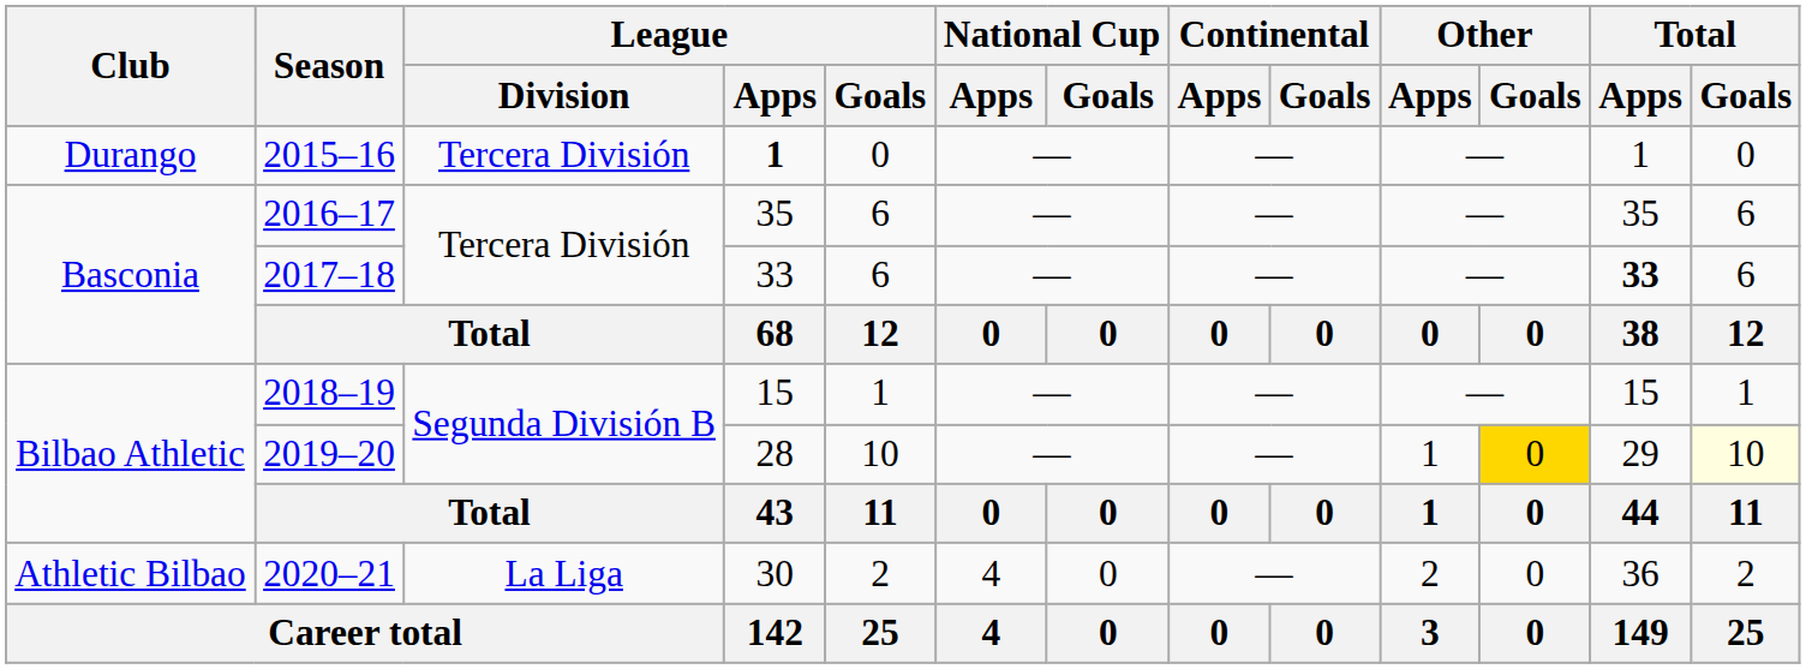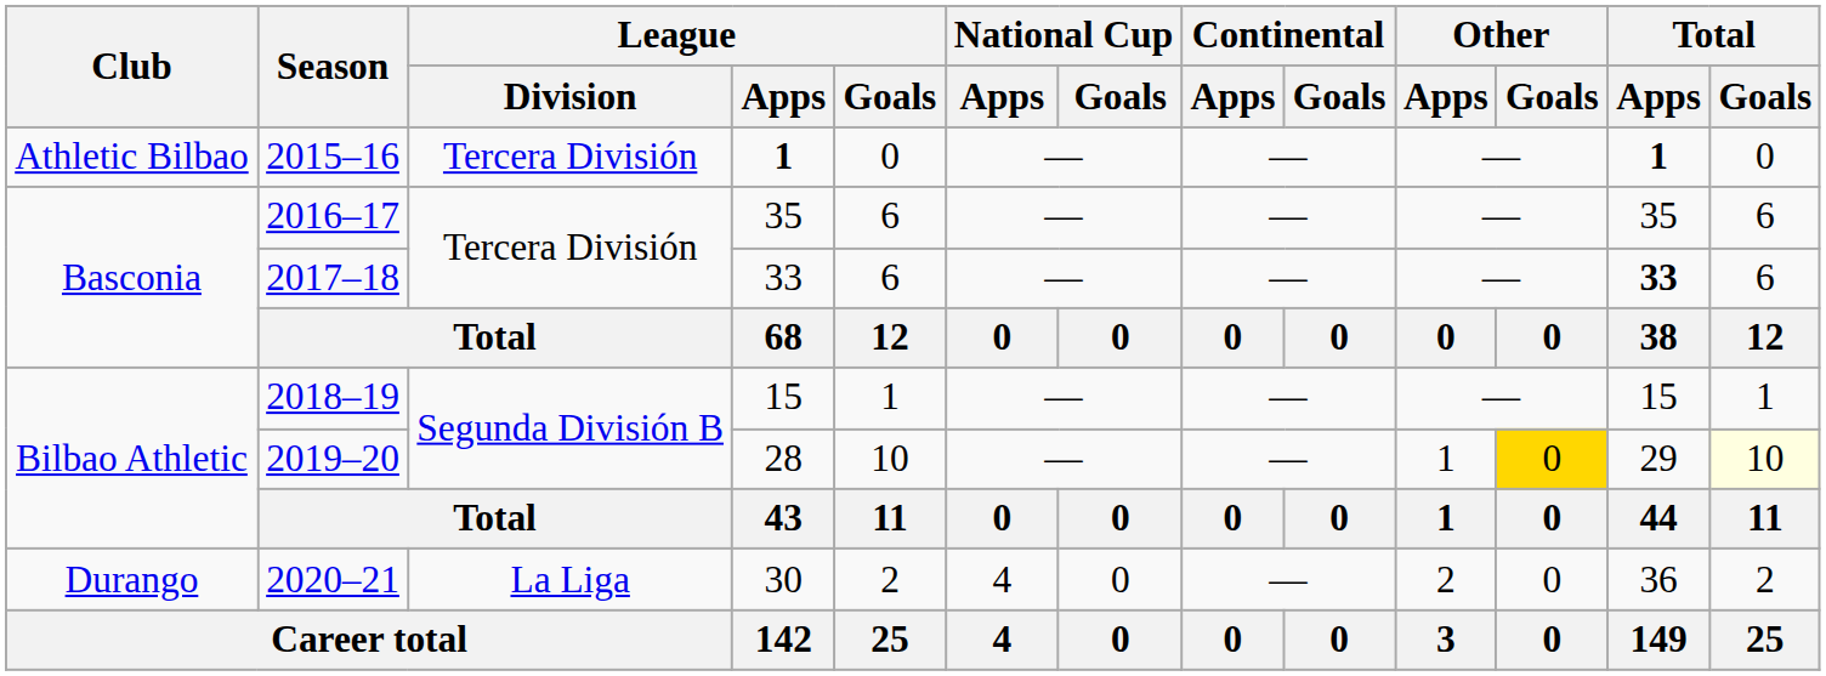 <table class="wikitable" style="text-align:center">
 <tr>
 <th rowspan="2">Club</th>
 <th rowspan="2">Season</th>
 <th colspan="3">League</th>
 <th colspan="2">National Cup</th>
 <th colspan="2">Continental</th>
 <th colspan="2">Other</th>
 <th colspan="2">Total</th>
 </tr>
 <tr>
 <th>Division</th>
 <th>Apps</th>
 <th>Goals</th>
 <th>Apps</th>
 <th>Goals</th>
 <th>Apps</th>
 <th>Goals</th>
 <th>Apps</th>
 <th>Goals</th>
 <th>Apps</th>
 <th>Goals</th>
 </tr>
 <tr>
-<td><a href='#'>Durango</a></td>
+<td><a href='#'>Athletic Bilbao</a></td>
 <td><a href='#'>2015–16</a></td>
 <td><a href='#'>Tercera División</a></td>
 <td><strong>1</strong></td>
 <td>0</td>
 <td colspan="2">—</td>
 <td colspan="2">—</td>
 <td colspan="2">—</td>
-<td>1</td>
+<td><strong>1</strong></td>
 <td>0</td>
 </tr>
 <tr>
 <td rowspan="3"><a href='#'>Basconia</a></td>
 <td><a href='#'>2016–17</a></td>
 <td rowspan="2">Tercera División</td>
 <td>35</td>
 <td>6</td>
 <td colspan="2">—</td>
 <td colspan="2">—</td>
 <td colspan="2">—</td>
 <td>35</td>
 <td>6</td>
 </tr>
 <tr>
 <td><a href='#'>2017–18</a></td>
 <td>33</td>
 <td>6</td>
 <td colspan="2">—</td>
 <td colspan="2">—</td>
 <td colspan="2">—</td>
 <td><strong>33</strong></td>
 <td>6</td>
 </tr>
 <tr>
 <th colspan="2">Total</th>
 <th>68</th>
 <th>12</th>
 <th>0</th>
 <th>0</th>
 <th>0</th>
 <th>0</th>
 <th>0</th>
 <th>0</th>
 <th>38</th>
 <th>12</th>
 </tr>
 <tr>
 <td rowspan="3"><a href='#'>Bilbao Athletic</a></td>
 <td><a href='#'>2018–19</a></td>
 <td rowspan="2"><a href='#'>Segunda División B</a></td>
 <td>15</td>
 <td>1</td>
 <td colspan="2">—</td>
 <td colspan="2">—</td>
 <td colspan="2">—</td>
 <td>15</td>
 <td>1</td>
 </tr>
 <tr>
 <td><a href='#'>2019–20</a></td>
 <td>28</td>
 <td>10</td>
 <td colspan="2">—</td>
 <td colspan="2">—</td>
 <td>1</td>
 <td style="background: gold;">0</td>
 <td>29</td>
 <td style="background: lightyellow;">10</td>
 </tr>
 <tr>
 <th colspan="2">Total</th>
 <th>43</th>
 <th>11</th>
 <th>0</th>
 <th>0</th>
 <th>0</th>
 <th>0</th>
 <th>1</th>
 <th>0</th>
 <th>44</th>
 <th>11</th>
 </tr>
 <tr>
-<td><a href='#'>Athletic Bilbao</a></td>
+<td><a href='#'>Durango</a></td>
 <td><a href='#'>2020–21</a></td>
 <td><a href='#'>La Liga</a></td>
 <td>30</td>
 <td>2</td>
 <td>4</td>
 <td>0</td>
 <td colspan="2">—</td>
 <td>2</td>
 <td>0</td>
 <td>36</td>
 <td>2</td>
 </tr>
 <tr>
 <th colspan="3">Career total</th>
 <th>142</th>
 <th>25</th>
 <th>4</th>
 <th>0</th>
 <th>0</th>
 <th>0</th>
 <th>3</th>
 <th>0</th>
 <th>149</th>
 <th>25</th>
 </tr>
 </table>
